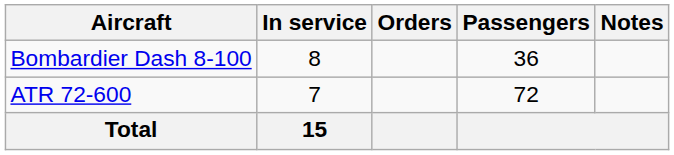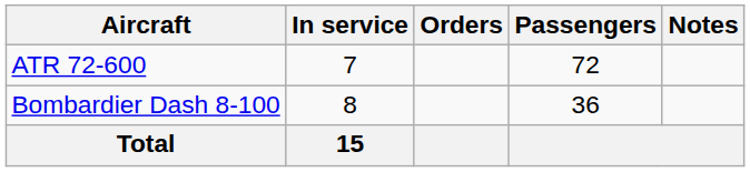 <table class="wikitable" style="margin:1em auto; border-collapse:collapse">
 <tr>
 <th>Aircraft</th>
 <th>In service</th>
 <th>Orders</th>
 <th>Passengers</th>
 <th>Notes</th>
 </tr>
 <tr>
+<td><a href='#'>ATR 72-600</a></td>
+<td align="center">7</td>
+<td align="center"></td>
+<td align="center">72</td>
+<td align="center"></td>
+</tr>
+<tr>
 <td><a href='#'>Bombardier Dash 8-100</a></td>
 <td align="center">8</td>
 <td align="center"></td>
 <td align="center">36</td>
-<td align="center"></td>
-</tr>
-<tr>
-<td><a href='#'>ATR 72-600</a></td>
-<td align="center">7</td>
-<td align="center"></td>
-<td align="center">72</td>
 <td align="center"></td>
 </tr>
 <tr>
 <th>Total</th>
 <th>15</th>
 <th></th>
 <th colspan="2"></th>
 </tr>
 </table>
